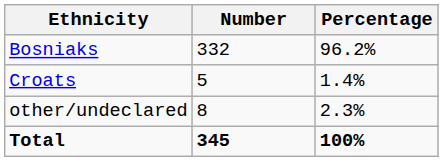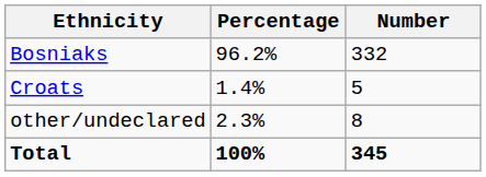 <table class="wikitable">
 <tr>
 <th width="100px">Ethnicity</th>
+<th width="80px">Percentage</th>
 <th width="80px">Number</th>
-<th width="80px">Percentage</th>
 </tr>
 <tr>
 <td><a href='#'>Bosniaks</a></td>
+<td>96.2%</td>
 <td>332</td>
-<td>96.2%</td>
 </tr>
 <tr>
 <td><a href='#'>Croats</a></td>
+<td>1.4%</td>
 <td>5</td>
-<td>1.4%</td>
 </tr>
 <tr>
 <td>other/undeclared</td>
+<td>2.3%</td>
 <td>8</td>
-<td>2.3%</td>
 </tr>
 <tr>
 <td><strong>Total</strong></td>
+<td><strong>100%</strong></td>
 <td><strong>345</strong></td>
-<td><strong>100%</strong></td>
 </tr>
 </table>
